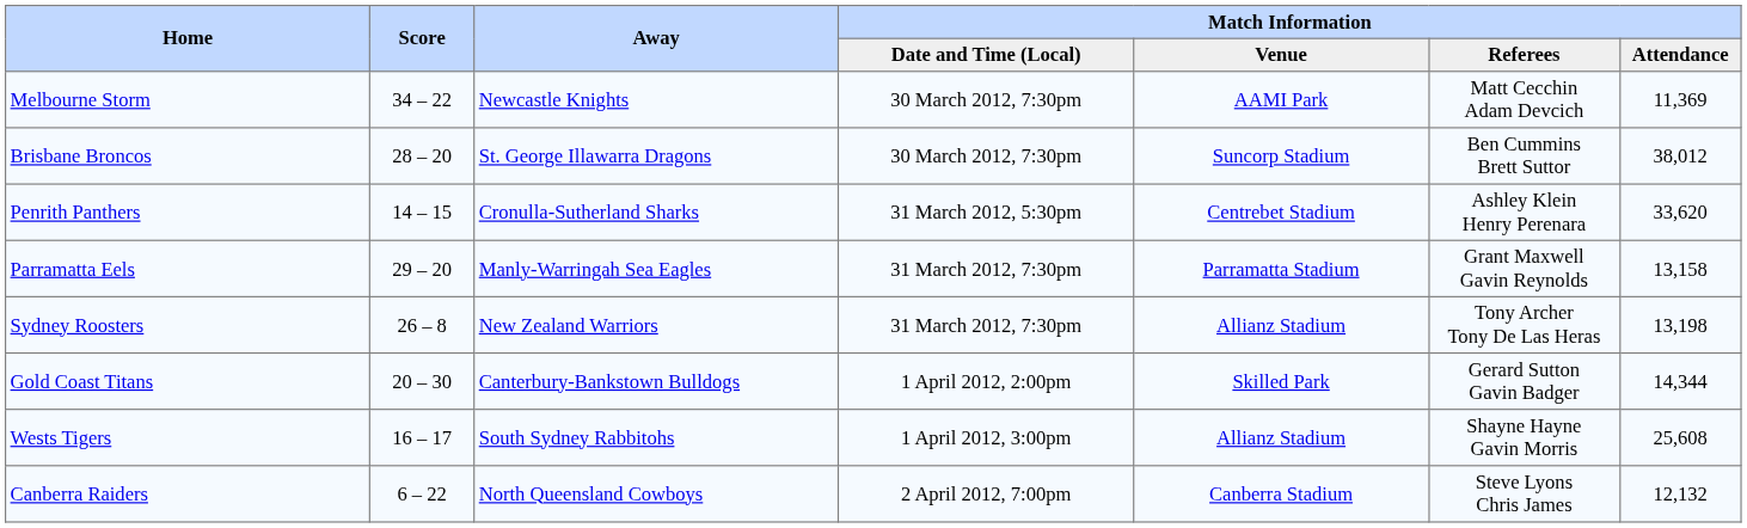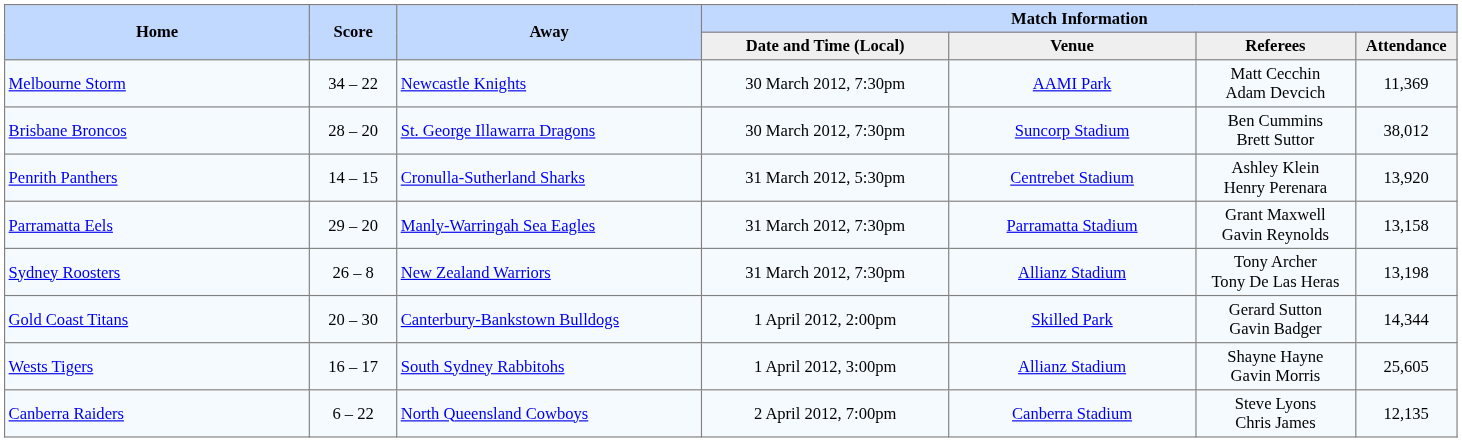 <table border="1" cellpadding="3" cellspacing="0" style="border-collapse:collapse; font-size:90%; width:100%;">
 <tr style="background:#c1d8ff;">
 <th rowspan="2" style="width:21%;">Home</th>
 <th rowspan="2" style="width:6%;">Score</th>
 <th rowspan="2" style="width:21%;">Away</th>
 <th colspan=6>Match Information</th>
 </tr>
 <tr style="background:#efefef;">
 <th width=17%>Date and Time (Local)</th>
 <th width=17%>Venue</th>
 <th width=11%>Referees</th>
 <th width=7%>Attendance</th>
 </tr>
 <tr style="text-align:center; background:#f5faff;">
 <td align=left> <a href='#'>Melbourne Storm</a></td>
 <td>34  – 22</td>
 <td align=left> <a href='#'>Newcastle Knights</a></td>
 <td>30 March 2012, 7:30pm</td>
 <td><a href='#'>AAMI Park</a></td>
 <td>Matt Cecchin <br> Adam Devcich</td>
 <td>11,369</td>
 </tr>
 <tr style="text-align:center; background:#f5faff;">
 <td align=left> <a href='#'>Brisbane Broncos</a></td>
 <td>28 – 20</td>
 <td align=left> <a href='#'>St. George Illawarra Dragons</a></td>
 <td>30 March 2012, 7:30pm</td>
 <td><a href='#'>Suncorp Stadium</a></td>
 <td>Ben Cummins <br> Brett Suttor</td>
 <td>38,012</td>
 </tr>
 <tr style="text-align:center; background:#f5faff;">
 <td align=left> <a href='#'>Penrith Panthers</a></td>
 <td>14 – 15</td>
 <td align=left> <a href='#'>Cronulla-Sutherland Sharks</a></td>
 <td>31 March 2012, 5:30pm</td>
 <td><a href='#'>Centrebet Stadium</a></td>
 <td>Ashley Klein <br> Henry Perenara</td>
-<td>33,620</td>
+<td>13,920</td>
 </tr>
 <tr style="text-align:center; background:#f5faff;">
 <td align=left> <a href='#'>Parramatta Eels</a></td>
 <td>29 – 20</td>
 <td align=left> <a href='#'>Manly-Warringah Sea Eagles</a></td>
 <td>31 March 2012, 7:30pm</td>
 <td><a href='#'>Parramatta Stadium</a></td>
 <td>Grant Maxwell <br> Gavin Reynolds</td>
 <td>13,158</td>
 </tr>
 <tr style="text-align:center; background:#f5faff;">
 <td align=left> <a href='#'>Sydney Roosters</a></td>
 <td>26 – 8</td>
 <td align=left> <a href='#'>New Zealand Warriors</a></td>
 <td>31 March 2012, 7:30pm</td>
 <td><a href='#'>Allianz Stadium</a></td>
 <td>Tony Archer <br> Tony De Las Heras</td>
 <td>13,198</td>
 </tr>
 <tr style="text-align:center; background:#f5faff;">
 <td align=left> <a href='#'>Gold Coast Titans</a></td>
 <td>20 – 30</td>
 <td align=left> <a href='#'>Canterbury-Bankstown Bulldogs</a></td>
 <td>1 April 2012, 2:00pm</td>
 <td><a href='#'>Skilled Park</a></td>
 <td>Gerard Sutton <br> Gavin Badger</td>
 <td>14,344</td>
 </tr>
 <tr style="text-align:center; background:#f5faff;">
 <td align=left> <a href='#'>Wests Tigers</a></td>
 <td>16 – 17</td>
 <td align=left> <a href='#'>South Sydney Rabbitohs</a></td>
 <td>1 April 2012, 3:00pm</td>
 <td><a href='#'>Allianz Stadium</a></td>
 <td>Shayne Hayne <br> Gavin Morris</td>
-<td>25,608</td>
+<td>25,605</td>
 </tr>
 <tr style="text-align:center; background:#f5faff;">
 <td align=left> <a href='#'>Canberra Raiders</a></td>
 <td>6 – 22</td>
 <td align=left> <a href='#'>North Queensland Cowboys</a></td>
 <td>2 April 2012, 7:00pm</td>
 <td><a href='#'>Canberra Stadium</a></td>
 <td>Steve Lyons <br> Chris James</td>
-<td>12,132</td>
+<td>12,135</td>
 </tr>
 </table>
